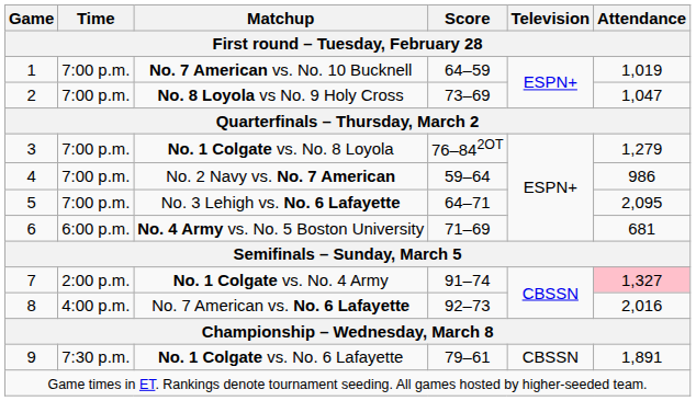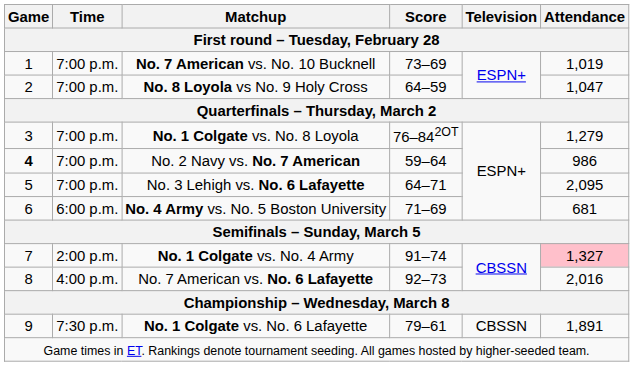 <table class="wikitable" style="font-size: 95%;text-align:center">
 <tr>
 <th>Game</th>
 <th>Time</th>
 <th>Matchup</th>
 <th>Score</th>
 <th>Television</th>
 <th>Attendance</th>
 </tr>
 <tr>
 <th colspan="6">First round – Tuesday, February 28</th>
 </tr>
 <tr>
 <td>1</td>
 <td>7:00 p.m.</td>
 <td align="center"><strong>No. 7 American</strong> vs. No. 10 Bucknell</td>
-<td>64–59</td>
+<td>73–69</td>
 <td rowspan="2"><a href='#'>ESPN+</a></td>
 <td>1,019</td>
 </tr>
 <tr>
 <td>2</td>
 <td>7:00 p.m.</td>
 <td align="center"><strong>No. 8 Loyola</strong> vs No. 9 Holy Cross</td>
-<td>73–69</td>
+<td>64–59</td>
 <td>1,047</td>
 </tr>
 <tr>
 <th colspan="6">Quarterfinals – Thursday, March 2</th>
 </tr>
 <tr>
 <td>3</td>
 <td>7:00 p.m.</td>
 <td align="center"><strong>No. 1 Colgate</strong> vs. No. 8 Loyola</td>
 <td>76–84<sup>2OT</sup></td>
 <td rowspan="4">ESPN+</td>
 <td>1,279</td>
 </tr>
 <tr>
-<td>4</td>
+<td><strong>4</strong></td>
 <td>7:00 p.m.</td>
 <td align="center">No. 2 Navy vs. <strong>No. 7 American</strong></td>
 <td>59–64</td>
 <td>986</td>
 </tr>
 <tr>
 <td>5</td>
 <td>7:00 p.m.</td>
 <td align="center">No. 3 Lehigh vs. <strong>No. 6 Lafayette</strong></td>
 <td>64–71</td>
 <td>2,095</td>
 </tr>
 <tr>
 <td>6</td>
 <td>6:00 p.m.</td>
 <td align="center"><strong>No. 4 Army</strong> vs. No. 5 Boston University</td>
 <td>71–69</td>
 <td>681</td>
 </tr>
 <tr>
 <th colspan="6">Semifinals – Sunday, March 5</th>
 </tr>
 <tr>
 <td>7</td>
 <td>2:00 p.m.</td>
 <td align="center"><strong>No. 1 Colgate</strong> vs. No. 4 Army</td>
 <td>91–74</td>
 <td rowspan="2"><a href='#'>CBSSN</a></td>
 <td style="background: pink;">1,327</td>
 </tr>
 <tr>
 <td>8</td>
 <td>4:00 p.m.</td>
 <td align="center">No. 7 American vs. <strong>No. 6 Lafayette</strong></td>
 <td>92–73</td>
 <td>2,016</td>
 </tr>
 <tr>
 <th colspan="6">Championship – Wednesday, March 8</th>
 </tr>
 <tr>
 <td>9</td>
 <td>7:30 p.m.</td>
 <td align="center"><strong>No. 1 Colgate</strong> vs. No. 6 Lafayette</td>
 <td>79–61</td>
 <td>CBSSN</td>
 <td>1,891</td>
 </tr>
 <tr>
 <td colspan="6"><small>Game times in <a href='#'>ET</a>. Rankings denote tournament seeding. All games hosted by higher-seeded team.</small></td>
 </tr>
 </table>
